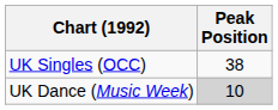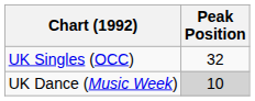 <table class="wikitable">
 <tr>
 <th>Chart (1992)</th>
 <th>Peak<br>Position</th>
 </tr>
 <tr>
 <td><a href='#'>UK Singles</a> (<a href='#'>OCC</a>)</td>
-<td align="center">38</td>
+<td align="center">32</td>
 </tr>
 <tr>
 <td>UK Dance (<em><a href='#'>Music Week</a></em>)</td>
 <td align="center" style="background: lightgrey;">10</td>
 </tr>
 </table>
